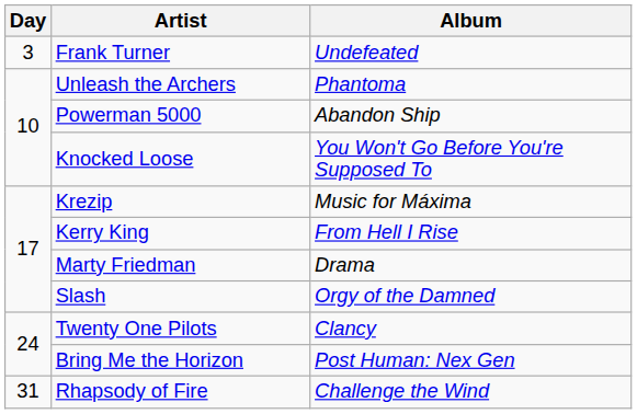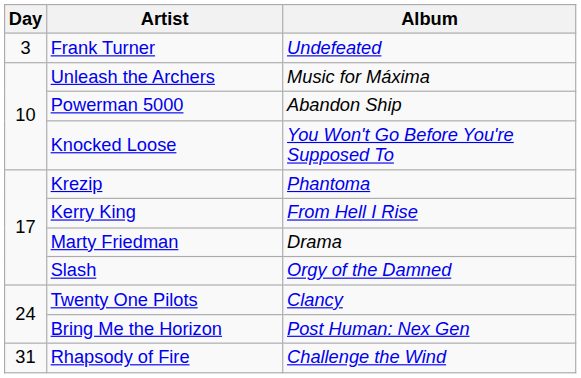 <table class="wikitable" id="table_May">
 <tr>
 <th style="width:20px;">Day</th>
 <th style="width:200px;">Artist</th>
 <th style="width:250px;">Album</th>
 </tr>
 <tr>
 <td style="text-align:center;" rowspan="1">3</td>
 <td><a href='#'>Frank Turner</a></td>
 <td><em><a href='#'>Undefeated</a></em></td>
 </tr>
 <tr>
 <td style="text-align:center;" rowspan="3">10</td>
 <td><a href='#'>Unleash the Archers</a></td>
-<td><em><a href='#'>Phantoma</a></em></td>
+<td><em>Music for Máxima</em></td>
 </tr>
 <tr>
 <td><a href='#'>Powerman 5000</a></td>
 <td><em>Abandon Ship</em></td>
 </tr>
 <tr>
 <td><a href='#'>Knocked Loose</a></td>
 <td><em><a href='#'>You Won't Go Before You're Supposed To</a></em></td>
 </tr>
 <tr>
 <td style="text-align:center;" rowspan="4">17</td>
 <td><a href='#'>Krezip</a></td>
-<td><em>Music for Máxima</em></td>
+<td><em><a href='#'>Phantoma</a></em></td>
 </tr>
 <tr>
 <td><a href='#'>Kerry King</a></td>
 <td><em><a href='#'>From Hell I Rise</a></em></td>
 </tr>
 <tr>
 <td><a href='#'>Marty Friedman</a></td>
 <td><em>Drama</em></td>
 </tr>
 <tr>
 <td><a href='#'>Slash</a></td>
 <td><em><a href='#'>Orgy of the Damned</a></em></td>
 </tr>
 <tr>
 <td style="text-align:center;" rowspan="2">24</td>
 <td><a href='#'>Twenty One Pilots</a></td>
 <td><em><a href='#'>Clancy</a></em></td>
 </tr>
 <tr>
 <td><a href='#'>Bring Me the Horizon</a></td>
 <td><em><a href='#'>Post Human: Nex Gen</a></em></td>
 </tr>
 <tr>
 <td style="text-align:center;" rowspan="1">31</td>
 <td><a href='#'>Rhapsody of Fire</a></td>
 <td><em><a href='#'>Challenge the Wind</a></em></td>
 </tr>
 </table>
